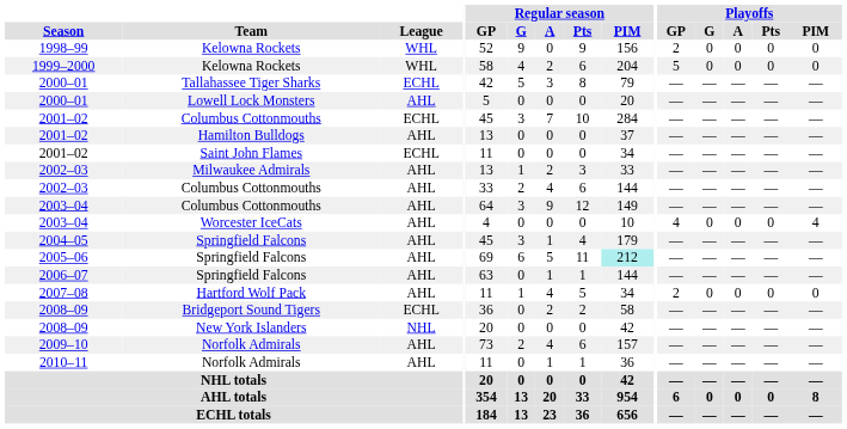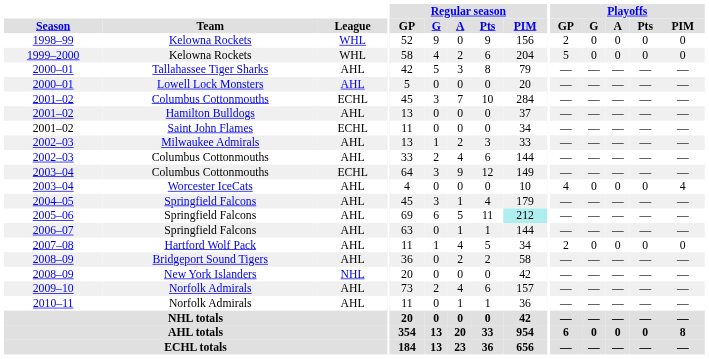 <table border="0" cellpadding="1" cellspacing="0" style="text-align:center; width:60em">
 <tr bgcolor="#e0e0e0">
 <th colspan="3" bgcolor="#ffffff"></th>
 <th rowspan="99" bgcolor="#ffffff"></th>
 <th colspan="5"><a href='#'>Regular season</a></th>
 <th rowspan="99" bgcolor="#ffffff"></th>
 <th colspan="5"><a href='#'>Playoffs</a></th>
 </tr>
 <tr bgcolor="#e0e0e0">
 <th><a href='#'>Season</a></th>
 <th>Team</th>
 <th>League</th>
 <th>GP</th>
 <th><a href='#'>G</a></th>
 <th><a href='#'>A</a></th>
 <th><a href='#'>Pts</a></th>
 <th><a href='#'>PIM</a></th>
 <th>GP</th>
 <th>G</th>
 <th>A</th>
 <th>Pts</th>
 <th>PIM</th>
 </tr>
 <tr ALIGN="center">
 <td><a href='#'>1998–99</a></td>
 <td><a href='#'>Kelowna Rockets</a></td>
 <td><a href='#'>WHL</a></td>
 <td>52</td>
 <td>9</td>
 <td>0</td>
 <td>9</td>
 <td>156</td>
 <td>2</td>
 <td>0</td>
 <td>0</td>
 <td>0</td>
 <td>0</td>
 </tr>
 <tr ALIGN="center" bgcolor="#f0f0f0">
 <td><a href='#'>1999–2000</a></td>
 <td>Kelowna Rockets</td>
 <td>WHL</td>
 <td>58</td>
 <td>4</td>
 <td>2</td>
 <td>6</td>
 <td>204</td>
 <td>5</td>
 <td>0</td>
 <td>0</td>
 <td>0</td>
 <td>0</td>
 </tr>
 <tr ALIGN="center">
 <td><a href='#'>2000–01</a></td>
 <td><a href='#'>Tallahassee Tiger Sharks</a></td>
-<td><a href='#'>ECHL</a></td>
+<td>AHL</td>
 <td>42</td>
 <td>5</td>
 <td>3</td>
 <td>8</td>
 <td>79</td>
 <td>—</td>
 <td>—</td>
 <td>—</td>
 <td>—</td>
 <td>—</td>
 </tr>
 <tr ALIGN="center" bgcolor="#f0f0f0">
 <td><a href='#'>2000–01</a></td>
 <td><a href='#'>Lowell Lock Monsters</a></td>
 <td><a href='#'>AHL</a></td>
 <td>5</td>
 <td>0</td>
 <td>0</td>
 <td>0</td>
 <td>20</td>
 <td>—</td>
 <td>—</td>
 <td>—</td>
 <td>—</td>
 <td>—</td>
 </tr>
 <tr ALIGN="center">
 <td><a href='#'>2001–02</a></td>
 <td><a href='#'>Columbus Cottonmouths</a></td>
 <td>ECHL</td>
 <td>45</td>
 <td>3</td>
 <td>7</td>
 <td>10</td>
 <td>284</td>
 <td>—</td>
 <td>—</td>
 <td>—</td>
 <td>—</td>
 <td>—</td>
 </tr>
 <tr ALIGN="center" bgcolor="#f0f0f0">
 <td><a href='#'>2001–02</a></td>
 <td><a href='#'>Hamilton Bulldogs</a></td>
 <td>AHL</td>
 <td>13</td>
 <td>0</td>
 <td>0</td>
 <td>0</td>
 <td>37</td>
 <td>—</td>
 <td>—</td>
 <td>—</td>
 <td>—</td>
 <td>—</td>
 </tr>
 <tr ALIGN="center">
 <td>2001–02</td>
 <td><a href='#'>Saint John Flames</a></td>
 <td>ECHL</td>
 <td>11</td>
 <td>0</td>
 <td>0</td>
 <td>0</td>
 <td>34</td>
 <td>—</td>
 <td>—</td>
 <td>—</td>
 <td>—</td>
 <td>—</td>
 </tr>
 <tr ALIGN="center" bgcolor="#f0f0f0">
 <td><a href='#'>2002–03</a></td>
 <td><a href='#'>Milwaukee Admirals</a></td>
 <td>AHL</td>
 <td>13</td>
 <td>1</td>
 <td>2</td>
 <td>3</td>
 <td>33</td>
 <td>—</td>
 <td>—</td>
 <td>—</td>
 <td>—</td>
 <td>—</td>
 </tr>
 <tr ALIGN="center">
 <td><a href='#'>2002–03</a></td>
 <td>Columbus Cottonmouths</td>
 <td>AHL</td>
 <td>33</td>
 <td>2</td>
 <td>4</td>
 <td>6</td>
 <td>144</td>
 <td>—</td>
 <td>—</td>
 <td>—</td>
 <td>—</td>
 <td>—</td>
 </tr>
 <tr ALIGN="center" bgcolor="#f0f0f0">
 <td><a href='#'>2003–04</a></td>
 <td>Columbus Cottonmouths</td>
-<td>AHL</td>
+<td>ECHL</td>
 <td>64</td>
 <td>3</td>
 <td>9</td>
 <td>12</td>
 <td>149</td>
 <td>—</td>
 <td>—</td>
 <td>—</td>
 <td>—</td>
 <td>—</td>
 </tr>
 <tr ALIGN="center">
 <td><a href='#'>2003–04</a></td>
 <td><a href='#'>Worcester IceCats</a></td>
 <td>AHL</td>
 <td>4</td>
 <td>0</td>
 <td>0</td>
 <td>0</td>
 <td>10</td>
 <td>4</td>
 <td>0</td>
 <td>0</td>
 <td>0</td>
 <td>4</td>
 </tr>
 <tr ALIGN="center" bgcolor="#f0f0f0">
 <td><a href='#'>2004–05</a></td>
 <td><a href='#'>Springfield Falcons</a></td>
 <td>AHL</td>
 <td>45</td>
 <td>3</td>
 <td>1</td>
 <td>4</td>
 <td>179</td>
 <td>—</td>
 <td>—</td>
 <td>—</td>
 <td>—</td>
 <td>—</td>
 </tr>
 <tr ALIGN="center">
 <td><a href='#'>2005–06</a></td>
 <td>Springfield Falcons</td>
 <td>AHL</td>
 <td>69</td>
 <td>6</td>
 <td>5</td>
 <td>11</td>
 <td style="background: paleturquoise;">212</td>
 <td>—</td>
 <td>—</td>
 <td>—</td>
 <td>—</td>
 <td>—</td>
 </tr>
 <tr ALIGN="center" bgcolor="#f0f0f0">
 <td><a href='#'>2006–07</a></td>
 <td>Springfield Falcons</td>
 <td>AHL</td>
 <td>63</td>
 <td>0</td>
 <td>1</td>
 <td>1</td>
 <td>144</td>
 <td>—</td>
 <td>—</td>
 <td>—</td>
 <td>—</td>
 <td>—</td>
 </tr>
 <tr ALIGN="center">
 <td><a href='#'>2007–08</a></td>
 <td><a href='#'>Hartford Wolf Pack</a></td>
 <td>AHL</td>
 <td>11</td>
 <td>1</td>
 <td>4</td>
 <td>5</td>
 <td>34</td>
 <td>2</td>
 <td>0</td>
 <td>0</td>
 <td>0</td>
 <td>0</td>
 </tr>
 <tr ALIGN="center"  bgcolor="#f0f0f0">
 <td><a href='#'>2008–09</a></td>
 <td><a href='#'>Bridgeport Sound Tigers</a></td>
-<td>ECHL</td>
+<td>AHL</td>
 <td>36</td>
 <td>0</td>
 <td>2</td>
 <td>2</td>
 <td>58</td>
 <td>—</td>
 <td>—</td>
 <td>—</td>
 <td>—</td>
 <td>—</td>
 </tr>
 <tr ALIGN="center">
 <td><a href='#'>2008–09</a></td>
 <td><a href='#'>New York Islanders</a></td>
 <td><a href='#'>NHL</a></td>
 <td>20</td>
 <td>0</td>
 <td>0</td>
 <td>0</td>
 <td>42</td>
 <td>—</td>
 <td>—</td>
 <td>—</td>
 <td>—</td>
 <td>—</td>
 </tr>
 <tr ALIGN="center"  bgcolor="#f0f0f0">
 <td><a href='#'>2009–10</a></td>
 <td><a href='#'>Norfolk Admirals</a></td>
 <td>AHL</td>
 <td>73</td>
 <td>2</td>
 <td>4</td>
 <td>6</td>
 <td>157</td>
 <td>—</td>
 <td>—</td>
 <td>—</td>
 <td>—</td>
 <td>—</td>
 </tr>
 <tr ALIGN="center">
 <td><a href='#'>2010–11</a></td>
 <td>Norfolk Admirals</td>
 <td>AHL</td>
 <td>11</td>
 <td>0</td>
 <td>1</td>
 <td>1</td>
 <td>36</td>
 <td>—</td>
 <td>—</td>
 <td>—</td>
 <td>—</td>
 <td>—</td>
 </tr>
 <tr bgcolor="#e0e0e0">
 <th colspan="3">NHL totals</th>
 <th>20</th>
 <th>0</th>
 <th>0</th>
 <th>0</th>
 <th>42</th>
 <th>—</th>
 <th>—</th>
 <th>—</th>
 <th>—</th>
 <th>—</th>
 </tr>
 <tr bgcolor="#e0e0e0">
 <th colspan="3">AHL totals</th>
 <th>354</th>
 <th>13</th>
 <th>20</th>
 <th>33</th>
 <th>954</th>
 <th>6</th>
 <th>0</th>
 <th>0</th>
 <th>0</th>
 <th>8</th>
 </tr>
 <tr bgcolor="#e0e0e0">
 <th colspan="3">ECHL totals</th>
 <th>184</th>
 <th>13</th>
 <th>23</th>
 <th>36</th>
 <th>656</th>
 <th>—</th>
 <th>—</th>
 <th>—</th>
 <th>—</th>
 <th>—</th>
 </tr>
 </table>
